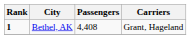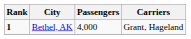 <table class="wikitable" style="font-size: 90%" width= align=>
 <tr>
 <th>Rank</th>
 <th>City</th>
 <th>Passengers</th>
 <th>Carriers</th>
 </tr>
 <tr>
 <td><strong>1</strong></td>
 <td> <a href='#'>Bethel, AK</a></td>
-<td>4,408</td>
+<td>4,000</td>
 <td>Grant, Hageland</td>
 </tr>
 <tr>
 </tr>
 </table>
